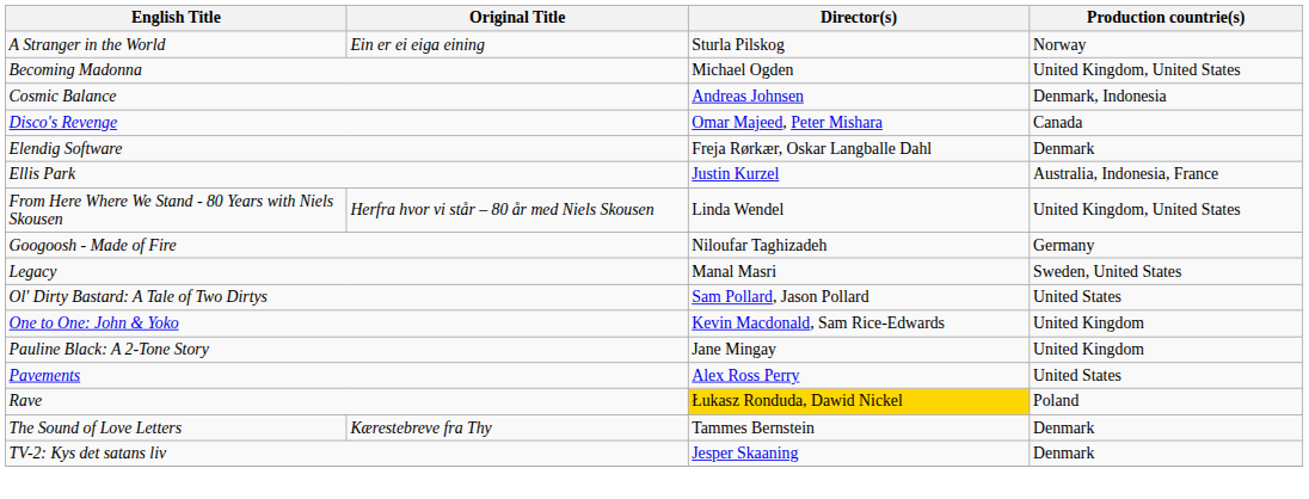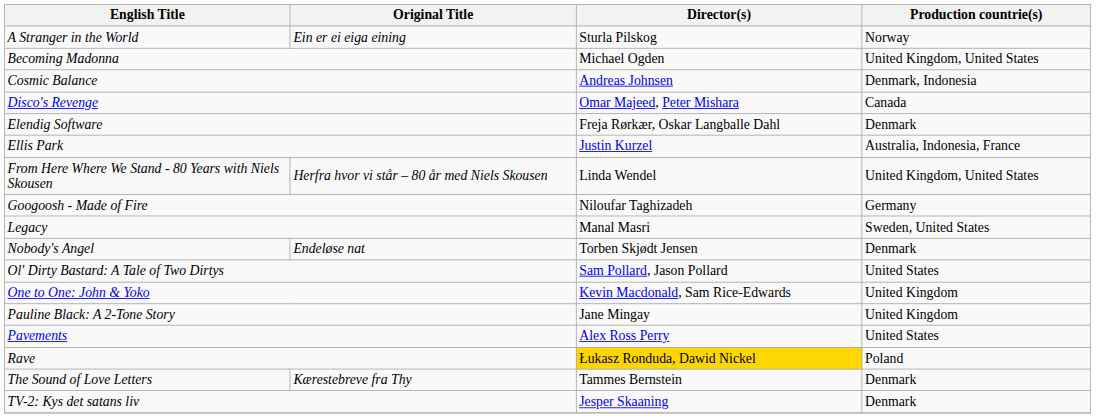 <table class="wikitable" style="width:100%; margin-bottom:4px">
 <tr>
 <th scope="col" width="25%">English Title</th>
 <th scope="col" width="25%">Original Title</th>
 <th scope="col" width="25%">Director(s)</th>
 <th scope="col" width="20%">Production countrie(s)</th>
 </tr>
 <tr>
 <td><em>A Stranger in the World</em></td>
 <td><em>Ein er ei eiga eining</em></td>
 <td>Sturla Pilskog</td>
 <td>Norway</td>
 </tr>
 <tr>
 <td colspan="2"><em>Becoming Madonna</em></td>
 <td>Michael Ogden</td>
 <td>United Kingdom, United States</td>
 </tr>
 <tr>
 <td colspan="2"><em>Cosmic Balance</em></td>
 <td><a href='#'>Andreas Johnsen</a></td>
 <td>Denmark, Indonesia</td>
 </tr>
 <tr>
 <td colspan="2"><em><a href='#'>Disco's Revenge</a></em></td>
 <td><a href='#'>Omar Majeed</a>, <a href='#'>Peter Mishara</a></td>
 <td>Canada</td>
 </tr>
 <tr>
 <td colspan="2"><em>Elendig Software</em></td>
 <td>Freja Rørkær, Oskar Langballe Dahl</td>
 <td>Denmark</td>
 </tr>
 <tr>
 <td colspan="2"><em>Ellis Park</em></td>
 <td><a href='#'>Justin Kurzel</a></td>
 <td>Australia, Indonesia, France</td>
 </tr>
 <tr>
 <td><em>From Here Where We Stand - 80 Years with Niels Skousen</em></td>
 <td><em>Herfra hvor vi står – 80 år med Niels Skousen</em></td>
 <td>Linda Wendel</td>
 <td>United Kingdom, United States</td>
 </tr>
 <tr>
 <td colspan="2"><em>Googoosh - Made of Fire</em></td>
 <td>Niloufar Taghizadeh</td>
 <td>Germany</td>
 </tr>
 <tr>
 <td colspan="2"><em>Legacy</em></td>
 <td>Manal Masri</td>
 <td>Sweden, United States</td>
 </tr>
 <tr>
+<td><em>Nobody's Angel</em></td>
+<td><em>Endeløse nat</em></td>
+<td>Torben Skjødt Jensen</td>
+<td>Denmark</td>
+</tr>
+<tr>
 <td colspan="2"><em>Ol' Dirty Bastard: A Tale of Two Dirtys</em></td>
 <td><a href='#'>Sam Pollard</a>, Jason Pollard</td>
 <td>United States</td>
 </tr>
 <tr>
 <td colspan="2"><em><a href='#'>One to One: John & Yoko</a></em></td>
 <td><a href='#'>Kevin Macdonald</a>, Sam Rice-Edwards</td>
 <td>United Kingdom</td>
 </tr>
 <tr>
 <td colspan="2"><em>Pauline Black: A 2-Tone Story</em></td>
 <td>Jane Mingay</td>
 <td>United Kingdom</td>
 </tr>
 <tr>
 <td colspan="2"><em><a href='#'>Pavements</a></em></td>
 <td><a href='#'>Alex Ross Perry</a></td>
 <td>United States</td>
 </tr>
 <tr>
 <td colspan="2"><em>Rave</em></td>
 <td style="background: gold;">Łukasz Ronduda, Dawid Nickel</td>
 <td>Poland</td>
 </tr>
 <tr>
 <td><em>The Sound of Love Letters</em></td>
 <td><em>Kærestebreve fra Thy</em></td>
 <td>Tammes Bernstein</td>
 <td>Denmark</td>
 </tr>
 <tr>
 <td colspan="2"><em>TV-2: Kys det satans liv</em></td>
 <td><a href='#'>Jesper Skaaning</a></td>
 <td>Denmark</td>
 </tr>
 <tr>
 </tr>
 </table>
